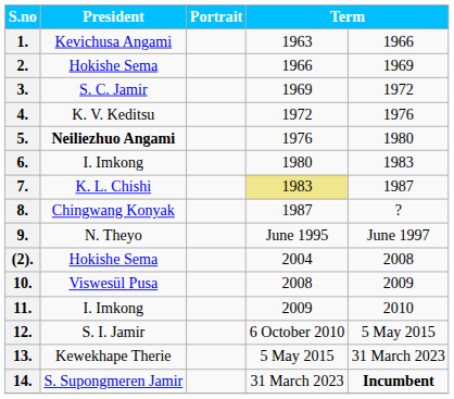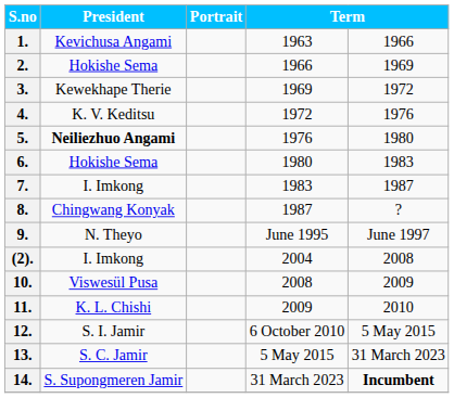 <table class="wikitable sortable" style="text-align:center;">
 <tr>
 <th Style="background-color:#00BFFF; color:white">S.no</th>
 <th Style="background-color:#00BFFF; color:white">President</th>
 <th Style="background-color:#00BFFF; color:white">Portrait</th>
 <th Style="background-color:#00BFFF; color:white" colspan=2>Term</th>
 </tr>
 <tr>
 <th>1.</th>
 <td><a href='#'>Kevichusa Angami</a></td>
 <td></td>
 <td>1963</td>
 <td>1966</td>
 </tr>
 <tr>
 <th>2.</th>
 <td><a href='#'>Hokishe Sema</a></td>
 <td></td>
 <td>1966</td>
 <td>1969</td>
 </tr>
 <tr>
 <th>3.</th>
-<td><a href='#'>S. C. Jamir</a></td>
+<td>Kewekhape Therie</td>
 <td></td>
 <td>1969</td>
 <td>1972</td>
 </tr>
 <tr>
 <th>4.</th>
 <td>K. V. Keditsu</td>
 <td></td>
 <td>1972</td>
 <td>1976</td>
 </tr>
 <tr>
 <th>5.</th>
 <td><strong>Neiliezhuo Angami</strong></td>
 <td></td>
 <td>1976</td>
 <td>1980</td>
 </tr>
 <tr>
 <th>6.</th>
-<td>I. Imkong</td>
+<td><a href='#'>Hokishe Sema</a></td>
 <td></td>
 <td>1980</td>
 <td>1983</td>
 </tr>
 <tr>
 <th>7.</th>
-<td><a href='#'>K. L. Chishi</a></td>
+<td>I. Imkong</td>
 <td></td>
-<td style="background: khaki;">1983</td>
+<td>1983</td>
 <td>1987</td>
 </tr>
 <tr>
 <th>8.</th>
 <td><a href='#'>Chingwang Konyak</a></td>
 <td></td>
 <td>1987</td>
 <td>?</td>
 </tr>
 <tr>
 <th>9.</th>
 <td>N. Theyo</td>
 <td></td>
 <td>June 1995</td>
 <td>June 1997</td>
 </tr>
 <tr>
 <th>(2).</th>
-<td><a href='#'>Hokishe Sema</a></td>
+<td>I. Imkong</td>
 <td></td>
 <td>2004</td>
 <td>2008</td>
 </tr>
 <tr>
 <th>10.</th>
 <td><a href='#'>Viswesül Pusa</a></td>
 <td></td>
 <td>2008</td>
 <td>2009</td>
 </tr>
 <tr>
 <th>11.</th>
-<td>I. Imkong</td>
+<td><a href='#'>K. L. Chishi</a></td>
 <td></td>
 <td>2009</td>
 <td>2010</td>
 </tr>
 <tr>
 <th>12.</th>
 <td>S. I. Jamir</td>
 <td></td>
 <td>6 October 2010</td>
 <td>5 May 2015</td>
 </tr>
 <tr>
 <th>13.</th>
-<td>Kewekhape Therie</td>
+<td><a href='#'>S. C. Jamir</a></td>
 <td></td>
 <td>5 May 2015</td>
 <td>31 March 2023</td>
 </tr>
 <tr>
 <th>14.</th>
 <td><a href='#'>S. Supongmeren Jamir</a></td>
 <td></td>
 <td>31 March 2023</td>
 <td><strong>Incumbent</strong></td>
 </tr>
 <tr>
 </tr>
 </table>
